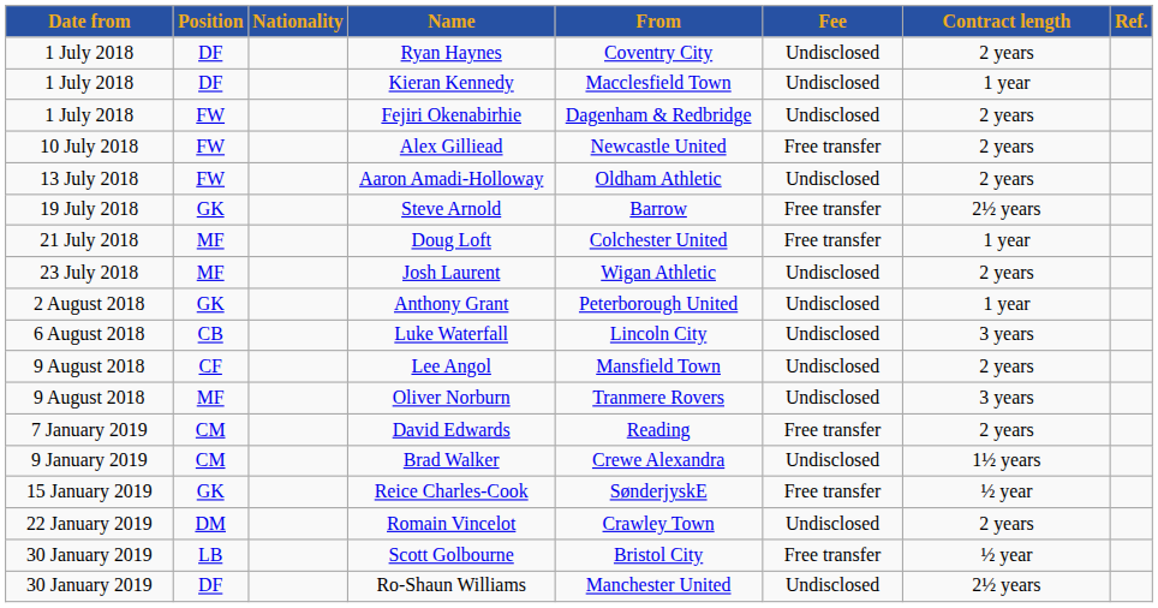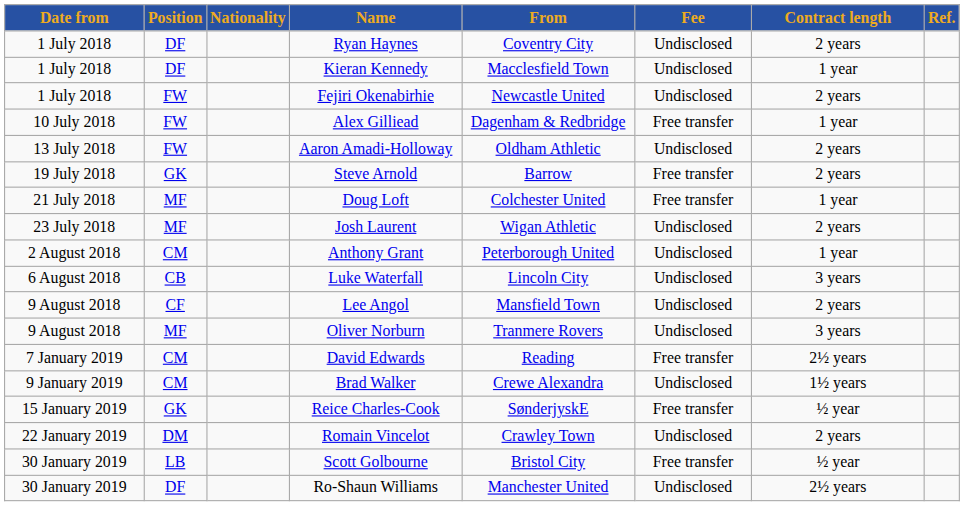 <table class="wikitable"  style="text-align:center; font-size:90%; ">
 <tr>
 <th style="background:#2751A3; color:#EEAB1F; width:120px;">Date from</th>
 <th style="background:#2751A3; color:#EEAB1F; width:50px;">Position</th>
 <th style="background:#2751A3; color:#EEAB1F; width:50px;">Nationality</th>
 <th style="background:#2751A3; color:#EEAB1F; width:150px;">Name</th>
 <th style="background:#2751A3; color:#EEAB1F; width:150px;">From</th>
 <th style="background:#2751A3; color:#EEAB1F; width:100px;">Fee</th>
 <th style="background:#2751A3; color:#EEAB1F; width:150px;">Contract length</th>
 <th style="background:#2751A3; color:#EEAB1F; width:25px;">Ref.</th>
 </tr>
 <tr>
 <td>1 July 2018</td>
 <td><a href='#'>DF</a></td>
 <td></td>
 <td><a href='#'>Ryan Haynes</a></td>
 <td><a href='#'>Coventry City</a></td>
 <td>Undisclosed</td>
 <td>2 years</td>
 <td></td>
 </tr>
 <tr>
 <td>1 July 2018</td>
 <td><a href='#'>DF</a></td>
 <td></td>
 <td><a href='#'>Kieran Kennedy</a></td>
 <td><a href='#'>Macclesfield Town</a></td>
 <td>Undisclosed</td>
 <td>1 year</td>
 <td></td>
 </tr>
 <tr>
 <td>1 July 2018</td>
 <td><a href='#'>FW</a></td>
 <td></td>
 <td><a href='#'>Fejiri Okenabirhie</a></td>
-<td><a href='#'>Dagenham & Redbridge</a></td>
+<td><a href='#'>Newcastle United</a></td>
 <td>Undisclosed</td>
 <td>2 years</td>
 <td></td>
 </tr>
 <tr>
 <td>10 July 2018</td>
 <td><a href='#'>FW</a></td>
 <td></td>
 <td><a href='#'>Alex Gilliead</a></td>
-<td><a href='#'>Newcastle United</a></td>
+<td><a href='#'>Dagenham & Redbridge</a></td>
 <td>Free transfer</td>
-<td>2 years</td>
+<td>1 year</td>
 <td></td>
 </tr>
 <tr>
 <td>13 July 2018</td>
 <td><a href='#'>FW</a></td>
 <td></td>
 <td><a href='#'>Aaron Amadi-Holloway</a></td>
 <td><a href='#'>Oldham Athletic</a></td>
 <td>Undisclosed</td>
 <td>2 years</td>
 <td></td>
 </tr>
 <tr>
 <td>19 July 2018</td>
 <td><a href='#'>GK</a></td>
 <td></td>
 <td><a href='#'>Steve Arnold</a></td>
 <td><a href='#'>Barrow</a></td>
 <td>Free transfer</td>
-<td>2½ years</td>
+<td>2 years</td>
 <td></td>
 </tr>
 <tr>
 <td>21 July 2018</td>
 <td><a href='#'>MF</a></td>
 <td></td>
 <td><a href='#'>Doug Loft</a></td>
 <td><a href='#'>Colchester United</a></td>
 <td>Free transfer</td>
 <td>1 year</td>
 <td></td>
 </tr>
 <tr>
 <td>23 July 2018</td>
 <td><a href='#'>MF</a></td>
 <td></td>
 <td><a href='#'>Josh Laurent</a></td>
 <td><a href='#'>Wigan Athletic</a></td>
 <td>Undisclosed</td>
 <td>2 years</td>
 <td></td>
 </tr>
 <tr>
 <td>2 August 2018</td>
-<td><a href='#'>GK</a></td>
+<td><a href='#'>CM</a></td>
 <td></td>
 <td><a href='#'>Anthony Grant</a></td>
 <td><a href='#'>Peterborough United</a></td>
 <td>Undisclosed</td>
 <td>1 year</td>
 <td></td>
 </tr>
 <tr>
 <td>6 August 2018</td>
 <td><a href='#'>CB</a></td>
 <td></td>
 <td><a href='#'>Luke Waterfall</a></td>
 <td><a href='#'>Lincoln City</a></td>
 <td>Undisclosed</td>
 <td>3 years</td>
 <td></td>
 </tr>
 <tr>
 <td>9 August 2018</td>
 <td><a href='#'>CF</a></td>
 <td></td>
 <td><a href='#'>Lee Angol</a></td>
 <td><a href='#'>Mansfield Town</a></td>
 <td>Undisclosed</td>
 <td>2 years</td>
 <td></td>
 </tr>
 <tr>
 <td>9 August 2018</td>
 <td><a href='#'>MF</a></td>
 <td></td>
 <td><a href='#'>Oliver Norburn</a></td>
 <td><a href='#'>Tranmere Rovers</a></td>
 <td>Undisclosed</td>
 <td>3 years</td>
 <td></td>
 </tr>
 <tr>
 <td>7 January 2019</td>
 <td><a href='#'>CM</a></td>
 <td></td>
 <td><a href='#'>David Edwards</a></td>
 <td><a href='#'>Reading</a></td>
 <td>Free transfer</td>
-<td>2 years</td>
+<td>2½ years</td>
 <td></td>
 </tr>
 <tr>
 <td>9 January 2019</td>
 <td><a href='#'>CM</a></td>
 <td></td>
 <td><a href='#'>Brad Walker</a></td>
 <td><a href='#'>Crewe Alexandra</a></td>
 <td>Undisclosed</td>
 <td>1½ years</td>
 <td></td>
 </tr>
 <tr>
 <td>15 January 2019</td>
 <td><a href='#'>GK</a></td>
 <td></td>
 <td><a href='#'>Reice Charles-Cook</a></td>
 <td> <a href='#'>SønderjyskE</a></td>
 <td>Free transfer</td>
 <td>½ year</td>
 <td></td>
 </tr>
 <tr>
 <td>22 January 2019</td>
 <td><a href='#'>DM</a></td>
 <td></td>
 <td><a href='#'>Romain Vincelot</a></td>
 <td><a href='#'>Crawley Town</a></td>
 <td>Undisclosed</td>
 <td>2 years</td>
 <td></td>
 </tr>
 <tr>
 <td>30 January 2019</td>
 <td><a href='#'>LB</a></td>
 <td></td>
 <td><a href='#'>Scott Golbourne</a></td>
 <td><a href='#'>Bristol City</a></td>
 <td>Free transfer</td>
 <td>½ year</td>
 <td></td>
 </tr>
 <tr>
 <td>30 January 2019</td>
 <td><a href='#'>DF</a></td>
 <td></td>
 <td>Ro-Shaun Williams</td>
 <td><a href='#'>Manchester United</a></td>
 <td>Undisclosed</td>
 <td>2½ years</td>
 <td></td>
 </tr>
 </table>
